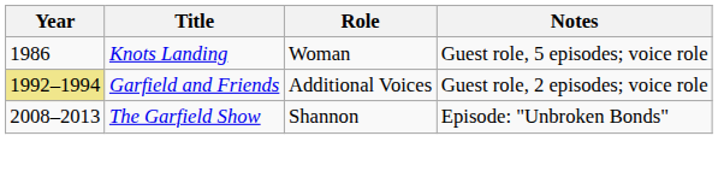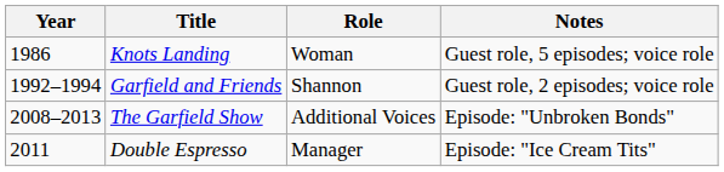 <table class="wikitable sortable">
 <tr>
 <th>Year</th>
 <th>Title</th>
 <th>Role</th>
 <th>Notes</th>
 </tr>
 <tr>
 <td>1986</td>
 <td><em><a href='#'>Knots Landing</a></em></td>
 <td>Woman</td>
 <td>Guest role, 5 episodes; voice role</td>
 </tr>
 <tr>
-<td style="background: khaki;">1992–1994</td>
+<td>1992–1994</td>
 <td><em><a href='#'>Garfield and Friends</a></em></td>
-<td>Additional Voices</td>
+<td>Shannon</td>
 <td>Guest role, 2 episodes; voice role</td>
 </tr>
 <tr>
 <td>2008–2013</td>
 <td><em><a href='#'>The Garfield Show</a></em></td>
-<td>Shannon</td>
+<td>Additional Voices</td>
 <td>Episode: "Unbroken Bonds"</td>
 </tr>
+<tr>
+<td>2011</td>
+<td><em>Double Espresso</em></td>
+<td>Manager</td>
+<td>Episode: "Ice Cream Tits"</td>
+</tr>
 </table>
